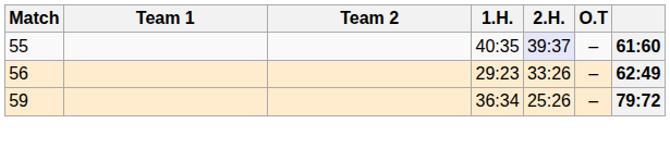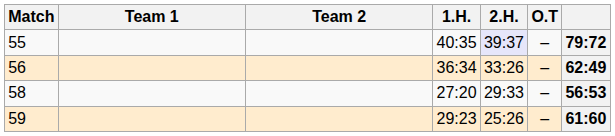 <table class="wikitable">
 <tr>
 <th>Match</th>
 <th align="left" width="180">Team 1</th>
 <th align="left" width="180">Team 2</th>
 <th>1.H.</th>
 <th>2.H.</th>
 <th>O.T</th>
 <th></th>
 </tr>
 <tr>
 <td>55</td>
 <td></td>
 <td></td>
 <td>40:35</td>
 <td style="background: lavender;">39:37</td>
 <td align="center">–</td>
-<th align="center">61:60</th>
+<th align="center">79:72</th>
 </tr>
 <tr bgcolor="#FFECCE">
 <td>56</td>
 <td></td>
 <td></td>
-<td>29:23</td>
+<td>36:34</td>
 <td>33:26</td>
 <td align="center">–</td>
 <th align="center">62:49</th>
+</tr>
+<tr>
+<td>58</td>
+<td></td>
+<td></td>
+<td>27:20</td>
+<td>29:33</td>
+<td align="center">–</td>
+<th align="center">56:53</th>
 </tr>
 <tr bgcolor="#FFECCE">
 <td>59</td>
 <td></td>
 <td></td>
-<td>36:34</td>
+<td>29:23</td>
 <td>25:26</td>
 <td align="center">–</td>
-<th align="center">79:72</th>
+<th align="center">61:60</th>
 </tr>
 </table>
